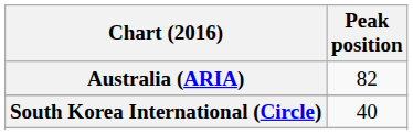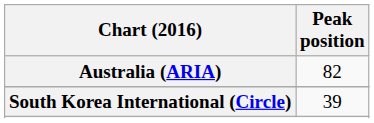 <table class="wikitable sortable plainrowheaders" style="text-align:center">
 <tr>
 <th scope="col">Chart (2016)</th>
 <th scope="col">Peak<br> position</th>
 </tr>
 <tr>
 <th scope="row">Australia (<a href='#'>ARIA</a>)</th>
 <td>82</td>
 </tr>
 <tr>
 </tr>
 <tr>
 </tr>
 <tr>
 </tr>
 <tr>
 </tr>
 <tr>
 <th scope="row">South Korea International (<a href='#'>Circle</a>)</th>
-<td>40</td>
+<td>39</td>
 </tr>
 <tr>
 </tr>
 <tr>
 </tr>
 </table>
